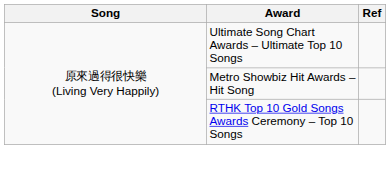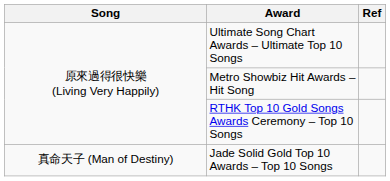 <table class="wikitable">
 <tr>
 <th width="270">Song</th>
 <th width=200>Award</th>
 <th width="30">Ref</th>
 </tr>
 <tr>
 <td rowspan = "3" align="center">原來過得很快樂 <br>(Living Very Happily)</td>
 <td>Ultimate Song Chart Awards – Ultimate Top 10 Songs</td>
 <td align="center"></td>
 </tr>
 <tr>
 <td>Metro Showbiz Hit Awards – Hit Song</td>
 <td></td>
 </tr>
 <tr>
 <td><a href='#'>RTHK Top 10 Gold Songs Awards</a> Ceremony – Top 10 Songs</td>
 <td></td>
 </tr>
+<tr>
+<td align="center">真命天子 (Man of Destiny)</td>
+<td>Jade Solid Gold Top 10 Awards – Top 10 Songs</td>
+<td align="center"></td>
+</tr>
 </table>
